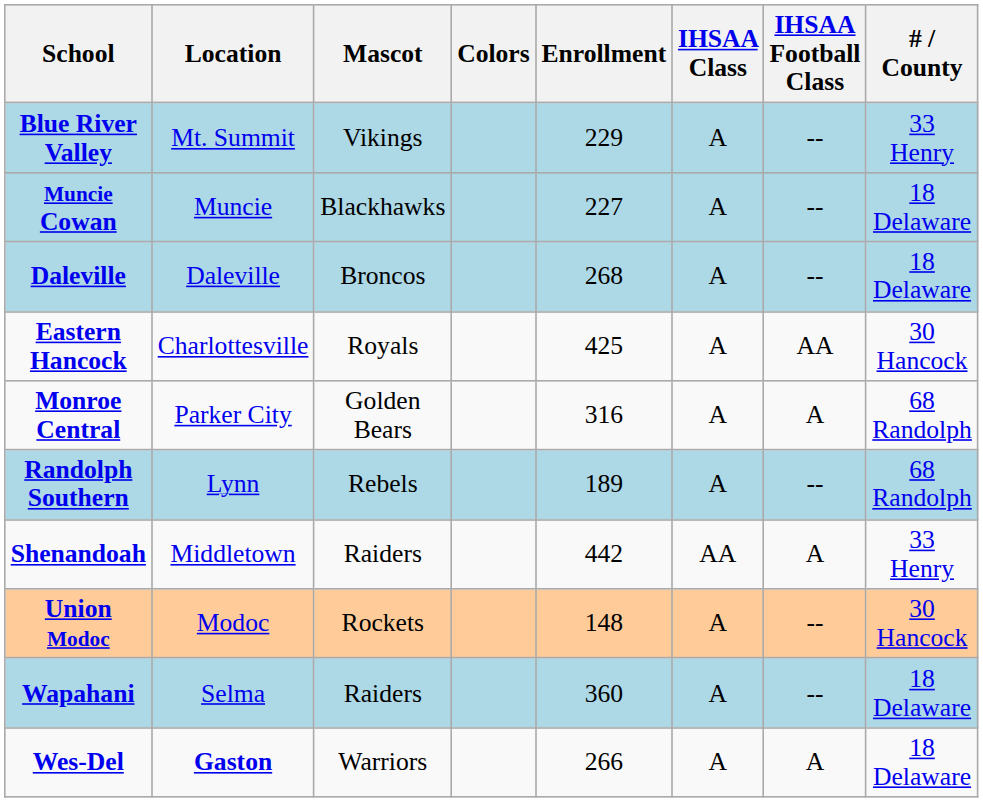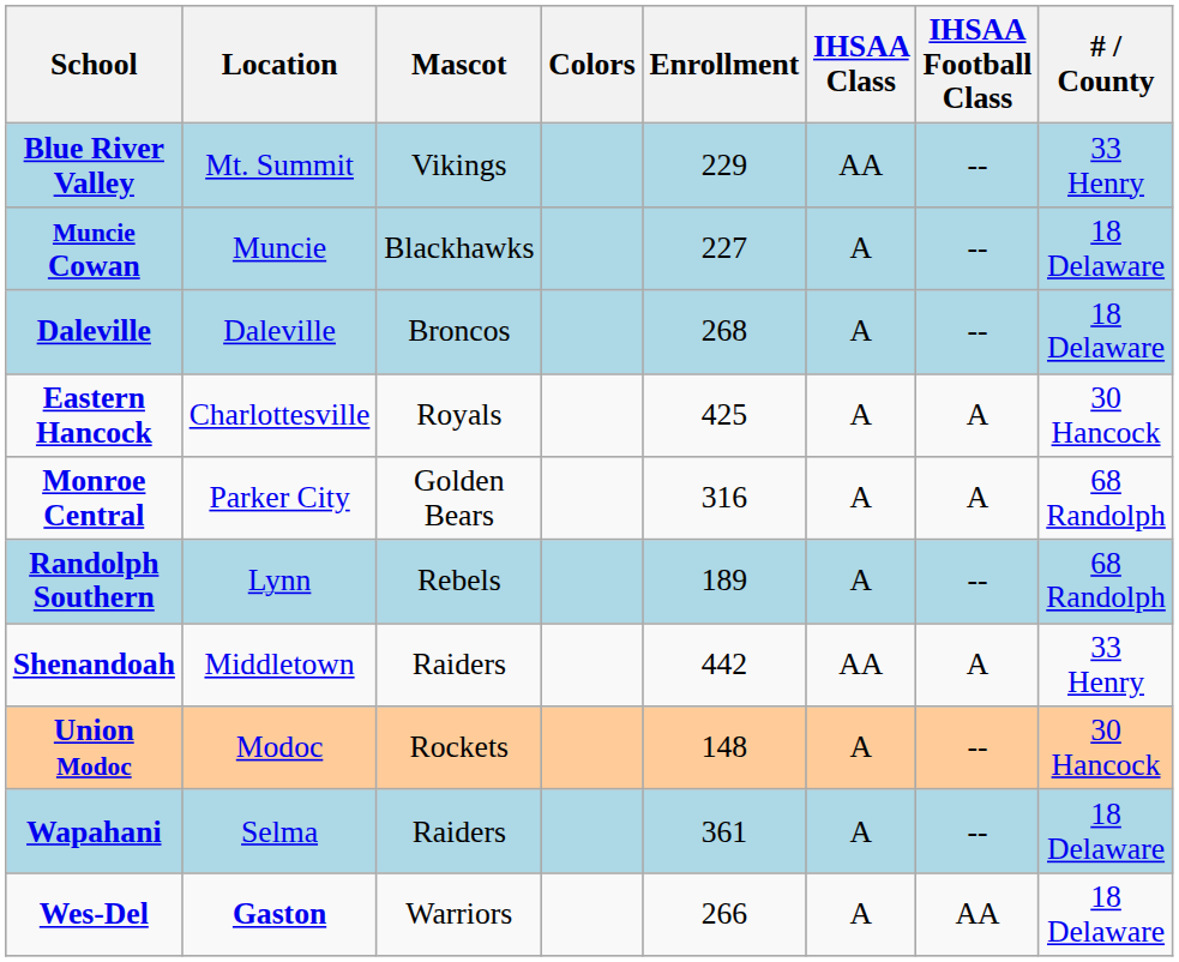 <table class="wikitable" style="text-align:center;">
 <tr>
 <th>School</th>
 <th>Location</th>
 <th>Mascot</th>
 <th>Colors</th>
 <th>Enrollment</th>
 <th><a href='#'>IHSAA</a> Class</th>
 <th><a href='#'>IHSAA</a> <br> Football Class</th>
 <th># / County</th>
 </tr>
 <tr bgcolor=lightblue>
 <td><strong><a href='#'>Blue River <br> Valley</a></strong></td>
 <td><a href='#'>Mt. Summit</a></td>
 <td>Vikings</td>
 <td> </td>
 <td>229</td>
-<td>A</td>
+<td>AA</td>
 <td>--</td>
 <td><a href='#'>33 <br> Henry</a></td>
 </tr>
 <tr bgcolor=lightblue>
 <td><strong><a href='#'><small>Muncie</small> <br> Cowan</a></strong></td>
 <td><a href='#'>Muncie</a></td>
 <td>Blackhawks</td>
 <td> </td>
 <td>227</td>
 <td>A</td>
 <td>--</td>
 <td><a href='#'>18 <br> Delaware</a></td>
 </tr>
 <tr bgcolor=lightblue>
 <td><strong><a href='#'>Daleville</a></strong></td>
 <td><a href='#'>Daleville</a></td>
 <td>Broncos</td>
 <td> </td>
 <td>268</td>
 <td>A</td>
 <td>--</td>
 <td><a href='#'>18 <br> Delaware</a></td>
 </tr>
 <tr>
 <td><a href='#'><strong>Eastern Hancock</strong></a></td>
 <td><a href='#'>Charlottesville</a></td>
 <td>Royals</td>
 <td> </td>
 <td>425</td>
 <td>A</td>
-<td>AA</td>
+<td>A</td>
 <td><a href='#'>30</a><br><a href='#'>Hancock</a></td>
 </tr>
 <tr>
 <td><strong><a href='#'>Monroe<br>Central</a></strong></td>
 <td><a href='#'>Parker City</a></td>
 <td>Golden Bears</td>
 <td> </td>
 <td>316</td>
 <td>A</td>
 <td>A</td>
 <td><a href='#'>68 <br> Randolph</a></td>
 </tr>
 <tr bgcolor=lightblue>
 <td><strong><a href='#'>Randolph<br>Southern</a></strong></td>
 <td><a href='#'>Lynn</a></td>
 <td>Rebels</td>
 <td> </td>
 <td>189</td>
 <td>A</td>
 <td>--</td>
 <td><a href='#'>68 <br> Randolph</a></td>
 </tr>
 <tr>
 <td><a href='#'><strong>Shenandoah</strong></a></td>
 <td><a href='#'>Middletown</a></td>
 <td>Raiders</td>
 <td> </td>
 <td>442</td>
 <td>AA</td>
 <td>A</td>
 <td><a href='#'>33</a><br><a href='#'>Henry</a></td>
 </tr>
 <tr bgcolor="#FFCC99">
 <td><strong><a href='#'>Union <br> <small>Modoc</small></a></strong></td>
 <td><a href='#'>Modoc</a></td>
 <td>Rockets</td>
 <td> </td>
 <td>148</td>
 <td>A</td>
 <td>--</td>
 <td><a href='#'>30</a><br><a href='#'>Hancock</a></td>
 </tr>
 <tr bgcolor="lightblue">
 <td><strong><a href='#'>Wapahani</a></strong></td>
 <td><a href='#'>Selma</a></td>
 <td>Raiders</td>
 <td> </td>
-<td>360</td>
+<td>361</td>
 <td>A</td>
 <td>--</td>
 <td><a href='#'>18 <br> Delaware</a></td>
 </tr>
 <tr>
 <td><strong><a href='#'>Wes-Del</a></strong></td>
 <td><strong><a href='#'>Gaston</a></strong></td>
 <td>Warriors</td>
 <td> </td>
 <td>266</td>
 <td>A</td>
-<td>A</td>
+<td>AA</td>
 <td><a href='#'>18 <br> Delaware</a></td>
 </tr>
 </table>
